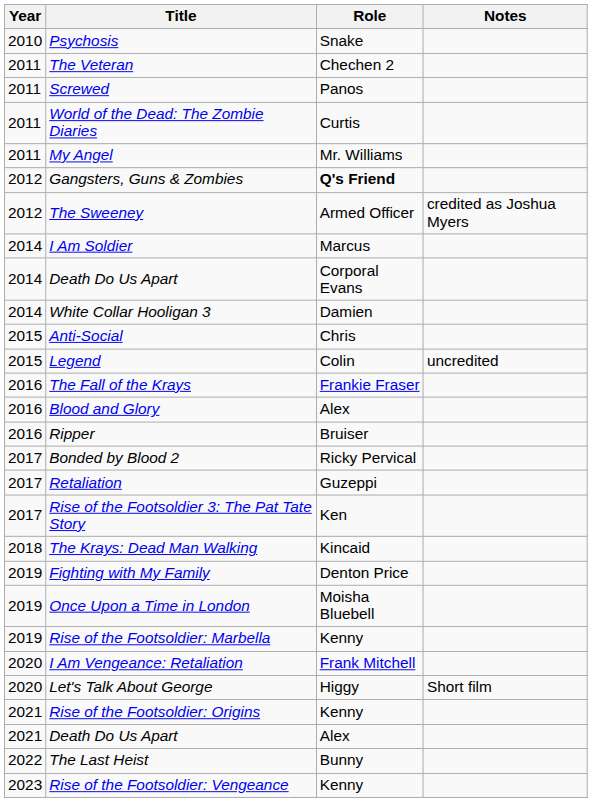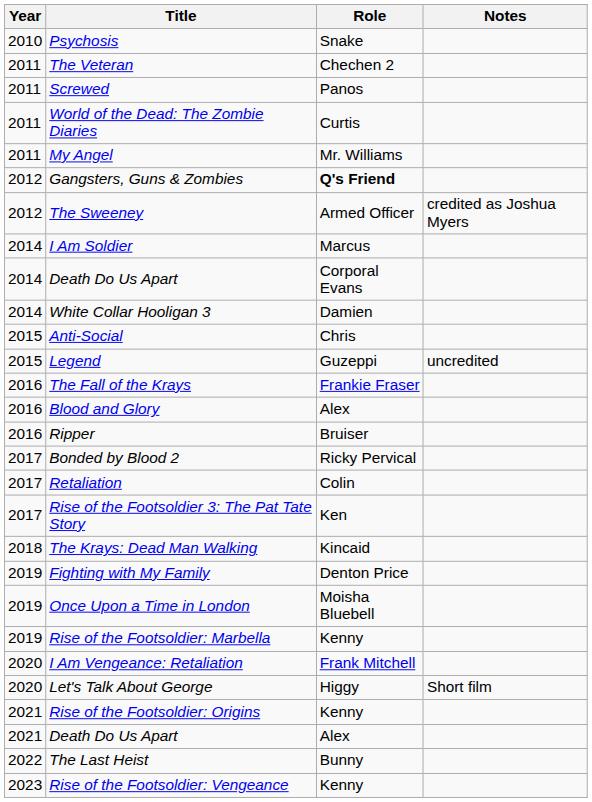 <table class="wikitable sortable">
 <tr>
 <th>Year</th>
 <th>Title</th>
 <th>Role</th>
 <th class="unsortable">Notes</th>
 </tr>
 <tr>
 <td>2010</td>
 <td><em><a href='#'>Psychosis</a></em></td>
 <td>Snake</td>
 <td></td>
 </tr>
 <tr>
 <td>2011</td>
 <td><em><a href='#'>The Veteran</a></em></td>
 <td>Chechen 2</td>
 <td></td>
 </tr>
 <tr>
 <td>2011</td>
 <td><em><a href='#'>Screwed</a></em></td>
 <td>Panos</td>
 <td></td>
 </tr>
 <tr>
 <td>2011</td>
 <td><em><a href='#'>World of the Dead: The Zombie Diaries</a></em></td>
 <td>Curtis</td>
 <td></td>
 </tr>
 <tr>
 <td>2011</td>
 <td><em><a href='#'>My Angel</a></em></td>
 <td>Mr. Williams</td>
 <td></td>
 </tr>
 <tr>
 <td>2012</td>
 <td><em>Gangsters, Guns & Zombies</em></td>
 <td><strong>Q's Friend</strong></td>
 <td></td>
 </tr>
 <tr>
 <td>2012</td>
 <td><em><a href='#'>The Sweeney</a></em></td>
 <td>Armed Officer</td>
 <td>credited as Joshua Myers</td>
 </tr>
 <tr>
 <td>2014</td>
 <td><em><a href='#'>I Am Soldier</a></em></td>
 <td>Marcus</td>
 <td></td>
 </tr>
 <tr>
 <td>2014</td>
 <td><em>Death Do Us Apart</em></td>
 <td>Corporal Evans</td>
 <td></td>
 </tr>
 <tr>
 <td>2014</td>
 <td><em>White Collar Hooligan 3</em></td>
 <td>Damien</td>
 <td></td>
 </tr>
 <tr>
 <td>2015</td>
 <td><em><a href='#'>Anti-Social</a></em></td>
 <td>Chris</td>
 <td></td>
 </tr>
 <tr>
 <td>2015</td>
 <td><em><a href='#'>Legend</a></em></td>
-<td>Colin</td>
+<td>Guzeppi</td>
 <td>uncredited</td>
 </tr>
 <tr>
 <td>2016</td>
 <td><em><a href='#'>The Fall of the Krays</a></em></td>
 <td><a href='#'>Frankie Fraser</a></td>
 <td></td>
 </tr>
 <tr>
 <td>2016</td>
 <td><em><a href='#'>Blood and Glory</a></em></td>
 <td>Alex</td>
 <td></td>
 </tr>
 <tr>
 <td>2016</td>
 <td><em>Ripper</em></td>
 <td>Bruiser</td>
 <td></td>
 </tr>
 <tr>
 <td>2017</td>
 <td><em>Bonded by Blood 2</em></td>
 <td>Ricky Pervical</td>
 <td></td>
 </tr>
 <tr>
 <td>2017</td>
 <td><em><a href='#'>Retaliation</a></em></td>
-<td>Guzeppi</td>
+<td>Colin</td>
 <td></td>
 </tr>
 <tr>
 <td>2017</td>
 <td><a href='#'><em>Rise of the Footsoldier 3: The Pat Tate Story</em></a></td>
 <td>Ken</td>
 <td></td>
 </tr>
 <tr>
 <td>2018</td>
 <td><em><a href='#'>The Krays: Dead Man Walking</a></em></td>
 <td>Kincaid</td>
 <td></td>
 </tr>
 <tr>
 <td>2019</td>
 <td><em><a href='#'>Fighting with My Family</a></em></td>
 <td>Denton Price</td>
 <td></td>
 </tr>
 <tr>
 <td>2019</td>
 <td><em><a href='#'>Once Upon a Time in London</a></em></td>
 <td>Moisha Bluebell</td>
 <td></td>
 </tr>
 <tr>
 <td>2019</td>
 <td><a href='#'><em>Rise of the Footsoldier: Marbella</em></a></td>
 <td>Kenny</td>
 <td></td>
 </tr>
 <tr>
 <td>2020</td>
 <td><em><a href='#'>I Am Vengeance: Retaliation</a></em></td>
 <td><a href='#'>Frank Mitchell</a></td>
 <td></td>
 </tr>
 <tr>
 <td>2020</td>
 <td><em>Let's Talk About George</em></td>
 <td>Higgy</td>
 <td>Short film</td>
 </tr>
 <tr>
 <td>2021</td>
 <td><a href='#'><em>Rise of the Footsoldier: Origins</em></a></td>
 <td>Kenny</td>
 <td></td>
 </tr>
 <tr>
 <td>2021</td>
 <td><em>Death Do Us Apart</em></td>
 <td>Alex</td>
 <td></td>
 </tr>
 <tr>
 <td>2022</td>
 <td><em>The Last Heist</em></td>
 <td>Bunny</td>
 <td></td>
 </tr>
 <tr>
 <td>2023</td>
 <td><a href='#'><em>Rise of the Footsoldier: Vengeance</em></a></td>
 <td>Kenny</td>
 <td></td>
 </tr>
 </table>
